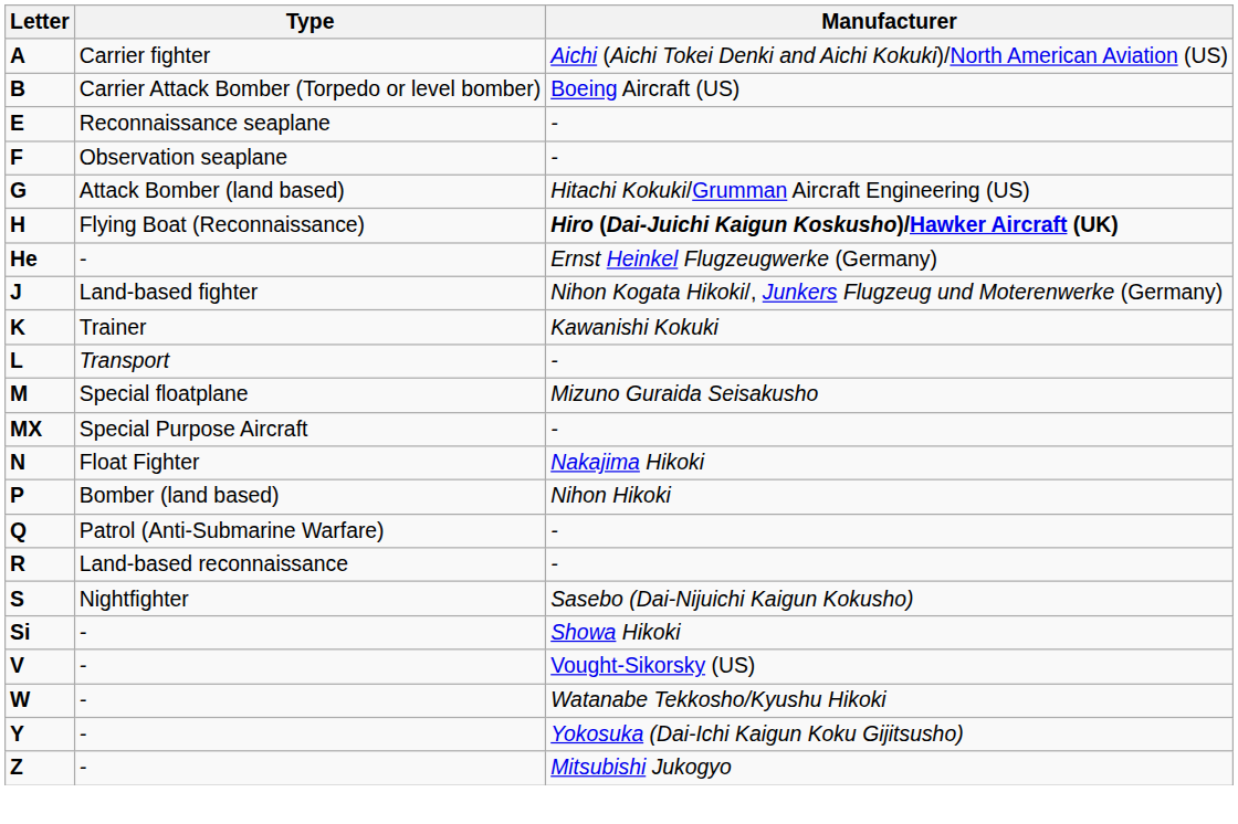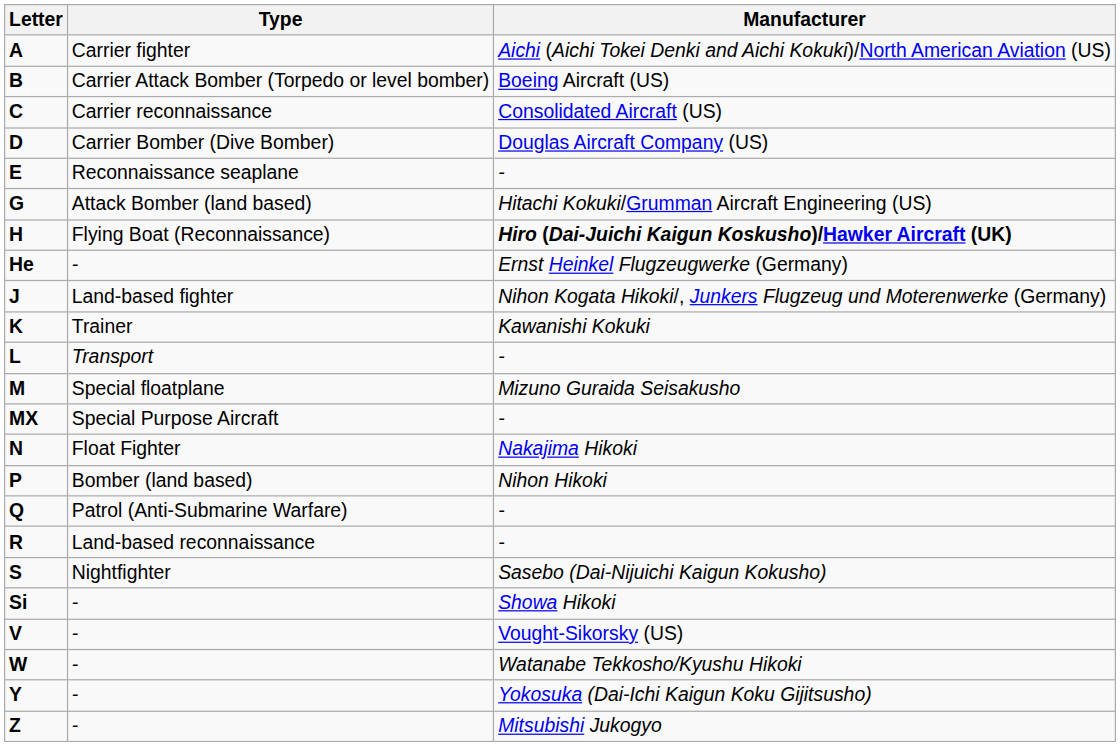 <table class="wikitable">
 <tr>
 <th>Letter</th>
 <th>Type</th>
 <th>Manufacturer</th>
 </tr>
 <tr>
 <td><strong>A</strong></td>
 <td>Carrier fighter</td>
 <td><em><a href='#'>Aichi</a></em> (<em>Aichi Tokei Denki and Aichi Kokuki</em>)/<a href='#'>North American Aviation</a> (US)</td>
 </tr>
 <tr>
 <td><strong>B</strong></td>
 <td>Carrier Attack Bomber (Torpedo or level bomber)</td>
 <td><a href='#'>Boeing</a> Aircraft (US)</td>
 </tr>
 <tr>
+<td><strong>C</strong></td>
+<td>Carrier reconnaissance</td>
+<td><a href='#'>Consolidated Aircraft</a> (US)</td>
+</tr>
+<tr>
+<td><strong>D</strong></td>
+<td>Carrier Bomber (Dive Bomber)</td>
+<td><a href='#'>Douglas Aircraft Company</a> (US)</td>
+</tr>
+<tr>
 <td><strong>E</strong></td>
 <td>Reconnaissance seaplane</td>
-<td><em>-</em></td>
-</tr>
-<tr>
-<td><strong>F</strong></td>
-<td>Observation seaplane</td>
 <td><em>-</em></td>
 </tr>
 <tr>
 <td><strong>G</strong></td>
 <td>Attack Bomber (land based)</td>
 <td><em>Hitachi Kokuki</em>/<a href='#'>Grumman</a> Aircraft Engineering (US)</td>
 </tr>
 <tr>
 <td><strong>H</strong></td>
 <td>Flying Boat (Reconnaissance)</td>
 <td><strong><em>Hiro</em> (<em>Dai-Juichi Kaigun Koskusho</em>)/<a href='#'>Hawker Aircraft</a> (UK)</strong></td>
 </tr>
 <tr>
 <td><strong>He</strong></td>
 <td><em>-</em></td>
 <td><em>Ernst <a href='#'>Heinkel</a> Flugzeugwerke</em> (Germany)</td>
 </tr>
 <tr>
 <td><strong>J</strong></td>
 <td>Land-based fighter</td>
 <td><em>Nihon Kogata Hikoki</em>/, <em><a href='#'>Junkers</a> Flugzeug und Moterenwerke</em> (Germany)</td>
 </tr>
 <tr>
 <td><strong>K</strong></td>
 <td>Trainer</td>
 <td><em>Kawanishi Kokuki</em></td>
 </tr>
 <tr>
 <td><strong>L</strong></td>
 <td><em>Transport</em></td>
 <td><em>-</em></td>
 </tr>
 <tr>
 <td><strong>M</strong></td>
 <td>Special floatplane</td>
 <td><em>Mizuno Guraida Seisakusho</em></td>
 </tr>
 <tr>
 <td><strong>MX</strong></td>
 <td>Special Purpose Aircraft</td>
 <td><em>-</em></td>
 </tr>
 <tr>
 <td><strong>N</strong></td>
 <td>Float Fighter</td>
 <td><em><a href='#'>Nakajima</a> Hikoki</em></td>
 </tr>
 <tr>
 <td><strong>P</strong></td>
 <td>Bomber (land based)</td>
 <td><em>Nihon Hikoki</em></td>
 </tr>
 <tr>
 <td><strong>Q</strong></td>
 <td>Patrol  (Anti-Submarine Warfare)</td>
 <td><em>-</em></td>
 </tr>
 <tr>
 <td><strong>R</strong></td>
 <td>Land-based reconnaissance</td>
 <td><em>-</em></td>
 </tr>
 <tr>
 <td><strong>S</strong></td>
 <td>Nightfighter</td>
 <td><em>Sasebo (Dai-Nijuichi Kaigun Kokusho)</em></td>
 </tr>
 <tr>
 <td><strong>Si</strong></td>
 <td><em>-</em></td>
 <td><em><a href='#'>Showa</a> Hikoki</em></td>
 </tr>
 <tr>
 <td><strong>V</strong></td>
 <td><em>-</em></td>
 <td><a href='#'>Vought-Sikorsky</a> (US)</td>
 </tr>
 <tr>
 <td><strong>W</strong></td>
 <td><em>-</em></td>
 <td><em>Watanabe Tekkosho/Kyushu Hikoki</em></td>
 </tr>
 <tr>
 <td><strong>Y</strong></td>
 <td><em>-</em></td>
 <td><em><a href='#'>Yokosuka</a> (Dai-Ichi Kaigun Koku Gijitsusho)</em></td>
 </tr>
 <tr>
 <td><strong>Z</strong></td>
 <td><em>-</em></td>
 <td><em><a href='#'>Mitsubishi</a> Jukogyo</em></td>
 </tr>
 </table>
